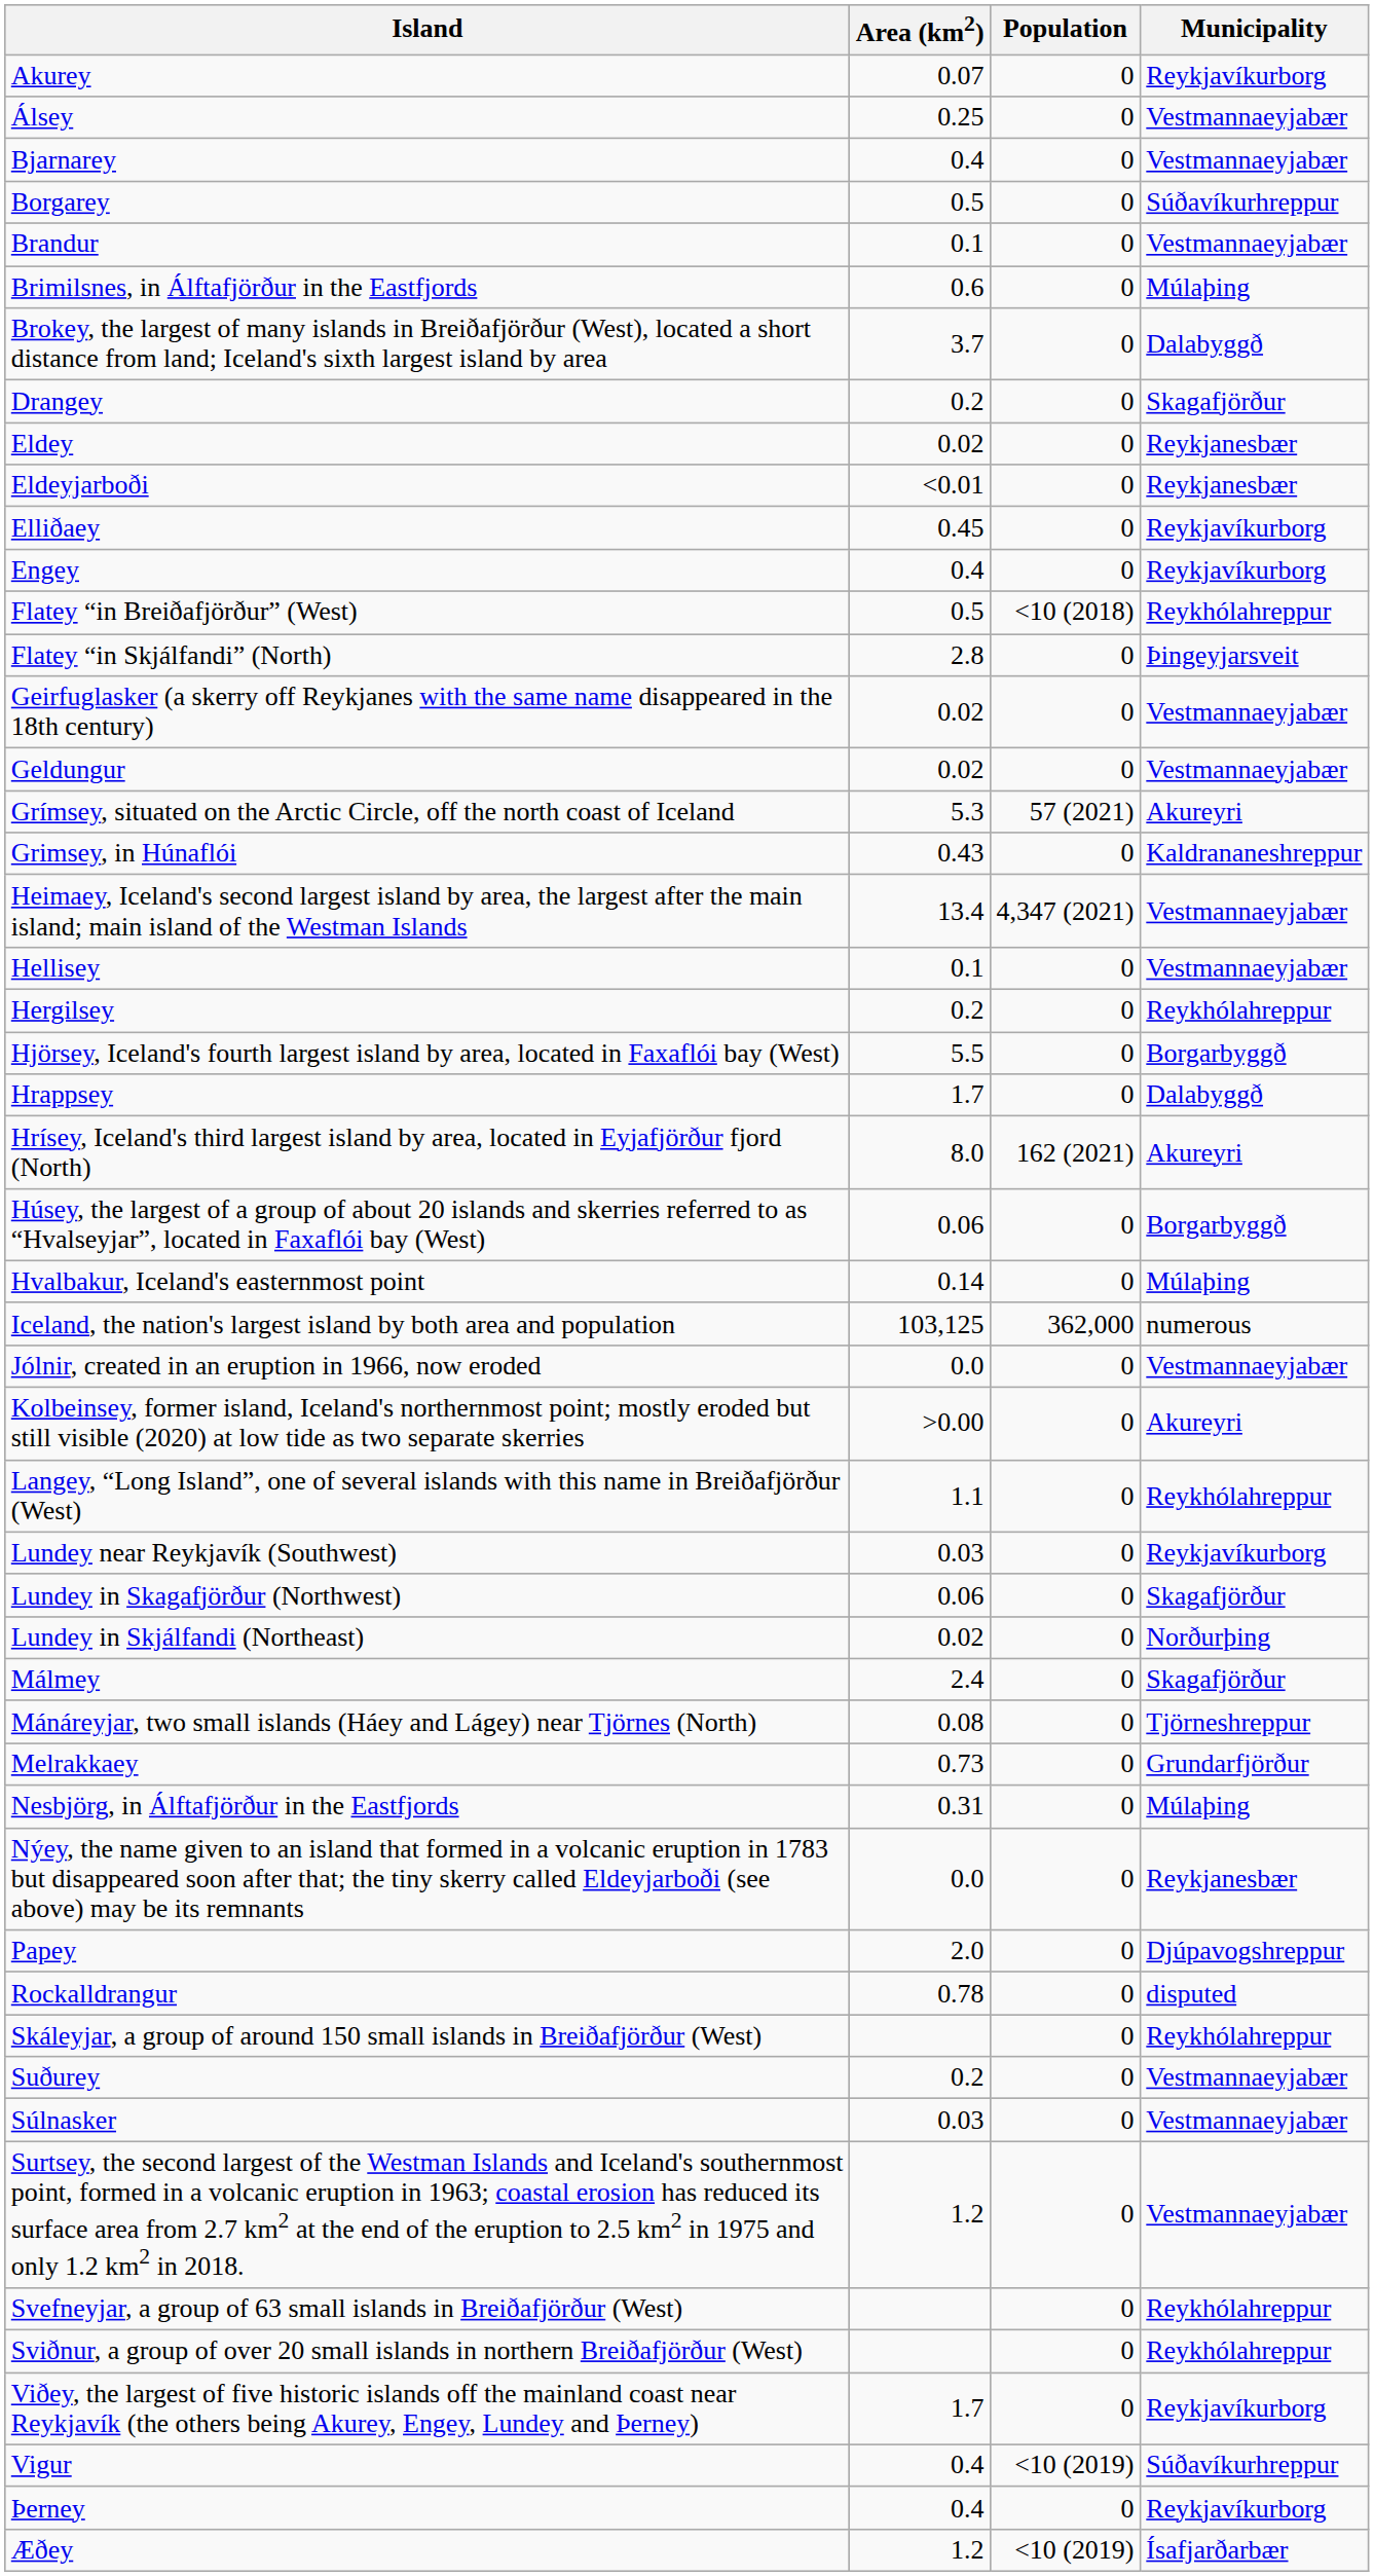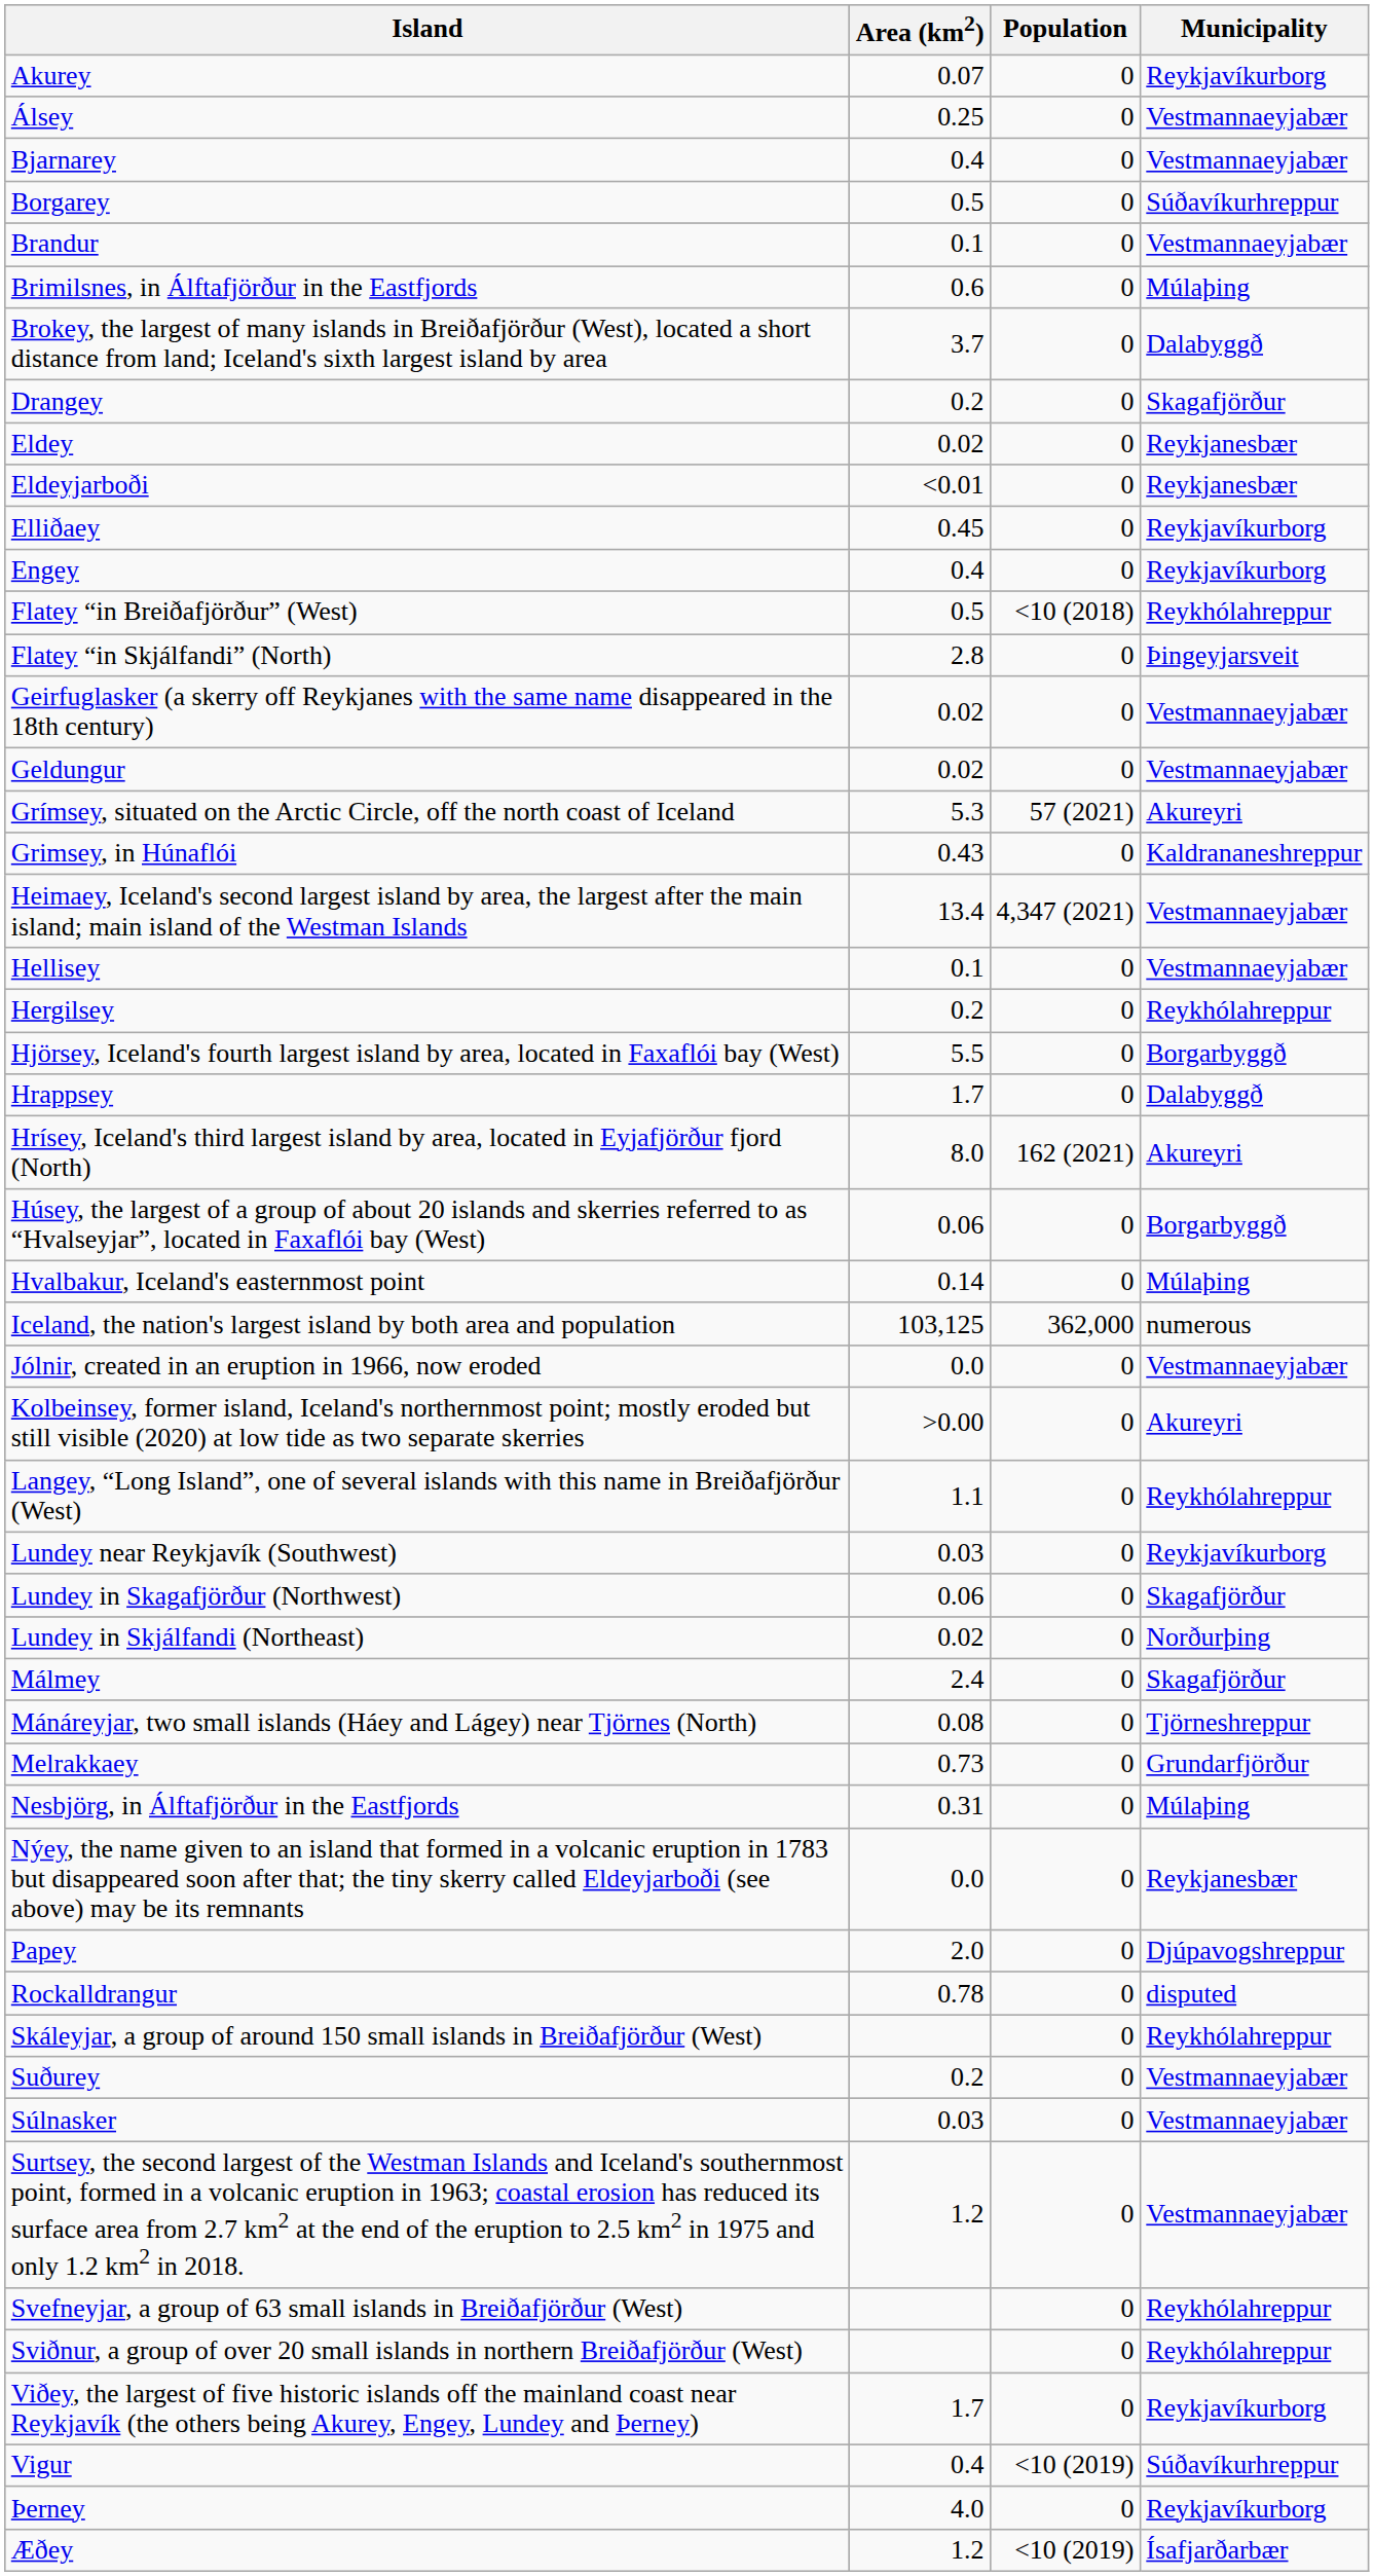 <table class="sortable wikitable">
 <tr>
 <th width=500>Island</th>
 <th data-sort-type="number">Area (km<sup>2</sup>)</th>
 <th>Population</th>
 <th>Municipality</th>
 </tr>
 <tr>
 <td><a href='#'>Akurey</a></td>
 <td style="text-align: right;">0.07</td>
 <td style="text-align: right;">0</td>
 <td><a href='#'>Reykjavíkurborg</a></td>
 </tr>
 <tr>
 <td><a href='#'>Álsey</a></td>
 <td style="text-align: right;">0.25</td>
 <td style="text-align: right;">0</td>
 <td><a href='#'>Vestmannaeyjabær</a></td>
 </tr>
 <tr>
 <td><a href='#'>Bjarnarey</a></td>
 <td style="text-align: right;">0.4</td>
 <td style="text-align: right;">0</td>
 <td><a href='#'>Vestmannaeyjabær</a></td>
 </tr>
 <tr>
 <td><a href='#'>Borgarey</a></td>
 <td style="text-align: right;">0.5</td>
 <td style="text-align: right;">0</td>
 <td><a href='#'>Súðavíkurhreppur</a></td>
 </tr>
 <tr>
 <td><a href='#'>Brandur</a></td>
 <td style="text-align: right;">0.1</td>
 <td style="text-align: right;">0</td>
 <td><a href='#'>Vestmannaeyjabær</a></td>
 </tr>
 <tr>
 <td><a href='#'>Brimilsnes</a>, in <a href='#'>Álftafjörður</a> in the <a href='#'>Eastfjords</a></td>
 <td style="text-align: right;">0.6</td>
 <td style="text-align: right;">0</td>
 <td><a href='#'>Múlaþing</a></td>
 </tr>
 <tr>
 <td><a href='#'>Brokey</a>, the largest of many islands in Breiðafjörður (West), located a short distance from land; Iceland's sixth largest island by area</td>
 <td style="text-align: right;">3.7</td>
 <td style="text-align: right;">0</td>
 <td><a href='#'>Dalabyggð</a></td>
 </tr>
 <tr>
 <td><a href='#'>Drangey</a></td>
 <td style="text-align: right;">0.2</td>
 <td style="text-align: right;">0</td>
 <td><a href='#'>Skagafjörður</a></td>
 </tr>
 <tr>
 <td><a href='#'>Eldey</a></td>
 <td style="text-align: right;">0.02</td>
 <td style="text-align: right;">0</td>
 <td><a href='#'>Reykjanesbær</a></td>
 </tr>
 <tr>
 <td><a href='#'>Eldeyjarboði</a></td>
 <td style="text-align: right;"><0.01</td>
 <td style="text-align: right;">0</td>
 <td><a href='#'>Reykjanesbær</a></td>
 </tr>
 <tr>
 <td><a href='#'>Elliðaey</a></td>
 <td style="text-align: right;">0.45</td>
 <td style="text-align: right;">0</td>
 <td><a href='#'>Reykjavíkurborg</a></td>
 </tr>
 <tr>
 <td><a href='#'>Engey</a></td>
 <td style="text-align: right;">0.4</td>
 <td style="text-align: right;">0</td>
 <td><a href='#'>Reykjavíkurborg</a></td>
 </tr>
 <tr>
 <td><a href='#'>Flatey</a> “in Breiðafjörður” (West)</td>
 <td style="text-align: right;">0.5</td>
 <td style="text-align: right;"><10 (2018)</td>
 <td><a href='#'>Reykhólahreppur</a></td>
 </tr>
 <tr>
 <td><a href='#'>Flatey</a> “in Skjálfandi” (North)</td>
 <td style="text-align: right;">2.8</td>
 <td style="text-align: right;">0</td>
 <td><a href='#'>Þingeyjarsveit</a></td>
 </tr>
 <tr>
 <td><a href='#'>Geirfuglasker</a> (a skerry off Reykjanes <a href='#'>with the same name</a> disappeared in the 18th century)</td>
 <td style="text-align: right;">0.02</td>
 <td style="text-align: right;">0</td>
 <td><a href='#'>Vestmannaeyjabær</a></td>
 </tr>
 <tr>
 <td><a href='#'>Geldungur</a></td>
 <td style="text-align: right;">0.02</td>
 <td style="text-align: right;">0</td>
 <td><a href='#'>Vestmannaeyjabær</a></td>
 </tr>
 <tr>
 <td><a href='#'>Grímsey</a>, situated on the Arctic Circle, off the north coast of Iceland</td>
 <td style="text-align: right;">5.3</td>
 <td style="text-align: right;">57 (2021)</td>
 <td><a href='#'>Akureyri</a></td>
 </tr>
 <tr>
 <td><a href='#'>Grimsey</a>, in <a href='#'>Húnaflói</a></td>
 <td style="text-align: right;">0.43</td>
 <td style="text-align: right;">0</td>
 <td><a href='#'>Kaldrananeshreppur</a></td>
 </tr>
 <tr>
 <td><a href='#'>Heimaey</a>, Iceland's second largest island by area, the largest after the main island; main island of the <a href='#'>Westman Islands</a></td>
 <td style="text-align: right;">13.4</td>
 <td style="text-align: right;">4,347 (2021)</td>
 <td><a href='#'>Vestmannaeyjabær</a></td>
 </tr>
 <tr>
 <td><a href='#'>Hellisey</a></td>
 <td style="text-align: right;">0.1</td>
 <td style="text-align: right;">0</td>
 <td><a href='#'>Vestmannaeyjabær</a></td>
 </tr>
 <tr>
 <td><a href='#'>Hergilsey</a></td>
 <td style="text-align: right;">0.2</td>
 <td style="text-align: right;">0</td>
 <td><a href='#'>Reykhólahreppur</a></td>
 </tr>
 <tr>
 <td><a href='#'>Hjörsey</a>, Iceland's fourth largest island by area, located in <a href='#'>Faxaflói</a> bay (West)</td>
 <td style="text-align: right;">5.5</td>
 <td style="text-align: right;">0</td>
 <td><a href='#'>Borgarbyggð</a></td>
 </tr>
 <tr>
 <td><a href='#'>Hrappsey</a></td>
 <td style="text-align: right;">1.7</td>
 <td style="text-align: right;">0</td>
 <td><a href='#'>Dalabyggð</a></td>
 </tr>
 <tr>
 <td><a href='#'>Hrísey</a>, Iceland's third largest island by area, located in <a href='#'>Eyjafjörður</a> fjord (North)</td>
 <td style="text-align: right;">8.0</td>
 <td style="text-align: right;">162 (2021)</td>
 <td><a href='#'>Akureyri</a></td>
 </tr>
 <tr>
 <td><a href='#'>Húsey</a>, the largest of a group of about 20 islands and skerries referred to as “Hvalseyjar”, located in <a href='#'>Faxaflói</a> bay (West)</td>
 <td style="text-align: right;">0.06</td>
 <td style="text-align: right;">0</td>
 <td><a href='#'>Borgarbyggð</a></td>
 </tr>
 <tr>
 <td><a href='#'>Hvalbakur</a>, Iceland's easternmost point</td>
 <td style="text-align: right;">0.14</td>
 <td style="text-align: right;">0</td>
 <td><a href='#'>Múlaþing</a></td>
 </tr>
 <tr>
 <td><a href='#'>Iceland</a>, the nation's largest island by both area and population</td>
 <td style="text-align: right;">103,125</td>
 <td style="text-align: right;">362,000</td>
 <td>numerous</td>
 </tr>
 <tr>
 <td><a href='#'>Jólnir</a>, created in an eruption in 1966, now eroded</td>
 <td style="text-align: right;">0.0</td>
 <td style="text-align: right;">0</td>
 <td><a href='#'>Vestmannaeyjabær</a></td>
 </tr>
 <tr>
 <td><a href='#'>Kolbeinsey</a>, former island, Iceland's northernmost point; mostly eroded but still visible (2020) at low tide as two separate skerries</td>
 <td style="text-align: right;">>0.00</td>
 <td style="text-align: right;">0</td>
 <td><a href='#'>Akureyri</a></td>
 </tr>
 <tr>
 <td><a href='#'>Langey</a>, “Long Island”, one of several islands with this name in Breiðafjörður (West)</td>
 <td style="text-align: right;">1.1</td>
 <td style="text-align: right;">0</td>
 <td><a href='#'>Reykhólahreppur</a></td>
 </tr>
 <tr>
 <td><a href='#'>Lundey</a> near Reykjavík (Southwest)</td>
 <td style="text-align: right;">0.03</td>
 <td style="text-align: right;">0</td>
 <td><a href='#'>Reykjavíkurborg</a></td>
 </tr>
 <tr>
 <td><a href='#'>Lundey</a> in <a href='#'>Skagafjörður</a> (Northwest)</td>
 <td style="text-align: right;">0.06</td>
 <td style="text-align: right;">0</td>
 <td><a href='#'>Skagafjörður</a></td>
 </tr>
 <tr>
 <td><a href='#'>Lundey</a> in <a href='#'>Skjálfandi</a> (Northeast)</td>
 <td style="text-align: right;">0.02</td>
 <td style="text-align: right;">0</td>
 <td><a href='#'>Norðurþing</a></td>
 </tr>
 <tr>
 <td><a href='#'>Málmey</a></td>
 <td style="text-align: right;">2.4</td>
 <td style="text-align: right;">0</td>
 <td><a href='#'>Skagafjörður</a></td>
 </tr>
 <tr>
 <td><a href='#'>Mánáreyjar</a>, two small islands (Háey and Lágey) near <a href='#'>Tjörnes</a> (North)</td>
 <td style="text-align: right;">0.08</td>
 <td style="text-align: right;">0</td>
 <td><a href='#'>Tjörneshreppur</a></td>
 </tr>
 <tr>
 <td><a href='#'>Melrakkaey</a></td>
 <td style="text-align: right;">0.73</td>
 <td style="text-align: right;">0</td>
 <td><a href='#'>Grundarfjörður</a></td>
 </tr>
 <tr>
 <td><a href='#'>Nesbjörg</a>, in <a href='#'>Álftafjörður</a> in the <a href='#'>Eastfjords</a></td>
 <td style="text-align: right;">0.31</td>
 <td style="text-align: right;">0</td>
 <td><a href='#'>Múlaþing</a></td>
 </tr>
 <tr>
 <td><a href='#'>Nýey</a>, the name given to an island that formed in a volcanic eruption in 1783 but disappeared soon after that; the tiny skerry called <a href='#'>Eldeyjarboði</a> (see above) may be its remnants</td>
 <td style="text-align: right;">0.0</td>
 <td style="text-align: right;">0</td>
 <td><a href='#'>Reykjanesbær</a></td>
 </tr>
 <tr>
 <td><a href='#'>Papey</a></td>
 <td style="text-align: right;">2.0</td>
 <td style="text-align: right;">0</td>
 <td><a href='#'>Djúpavogshreppur</a></td>
 </tr>
 <tr>
 <td><a href='#'>Rockalldrangur</a></td>
 <td style="text-align: right;">0.78</td>
 <td style="text-align: right;">0</td>
 <td><a href='#'>disputed</a></td>
 </tr>
 <tr>
 <td><a href='#'>Skáleyjar</a>, a group of around 150 small islands in <a href='#'>Breiðafjörður</a> (West)</td>
 <td></td>
 <td style="text-align: right;">0</td>
 <td><a href='#'>Reykhólahreppur</a></td>
 </tr>
 <tr>
 <td><a href='#'>Suðurey</a></td>
 <td style="text-align: right;">0.2</td>
 <td style="text-align: right;">0</td>
 <td><a href='#'>Vestmannaeyjabær</a></td>
 </tr>
 <tr>
 <td><a href='#'>Súlnasker</a></td>
 <td style="text-align: right;">0.03</td>
 <td style="text-align: right;">0</td>
 <td><a href='#'>Vestmannaeyjabær</a></td>
 </tr>
 <tr>
 <td><a href='#'>Surtsey</a>, the second largest of the <a href='#'>Westman Islands</a> and Iceland's southernmost point, formed in a volcanic eruption in 1963; <a href='#'>coastal erosion</a> has reduced its surface area from 2.7 km<sup>2</sup> at the end of the eruption to 2.5 km<sup>2</sup> in 1975 and only 1.2 km<sup>2</sup> in 2018.</td>
 <td style="text-align: right;">1.2</td>
 <td style="text-align: right;">0</td>
 <td><a href='#'>Vestmannaeyjabær</a></td>
 </tr>
 <tr>
 <td><a href='#'>Svefneyjar</a>, a group of 63 small islands in <a href='#'>Breiðafjörður</a> (West)</td>
 <td></td>
 <td style="text-align: right;">0</td>
 <td><a href='#'>Reykhólahreppur</a></td>
 </tr>
 <tr>
 <td><a href='#'>Sviðnur</a>, a group of over 20 small islands in northern <a href='#'>Breiðafjörður</a> (West)</td>
 <td></td>
 <td style="text-align: right;">0</td>
 <td><a href='#'>Reykhólahreppur</a></td>
 </tr>
 <tr>
 <td><a href='#'>Viðey</a>, the largest of five historic islands off the mainland coast near <a href='#'>Reykjavík</a> (the others being <a href='#'>Akurey</a>, <a href='#'>Engey</a>, <a href='#'>Lundey</a> and <a href='#'>Þerney</a>)</td>
 <td style="text-align: right;">1.7</td>
 <td style="text-align: right;">0</td>
 <td><a href='#'>Reykjavíkurborg</a></td>
 </tr>
 <tr>
 <td><a href='#'>Vigur</a></td>
 <td style="text-align: right;">0.4</td>
 <td style="text-align: right;"><10 (2019)</td>
 <td><a href='#'>Súðavíkurhreppur</a></td>
 </tr>
 <tr>
 <td><a href='#'>Þerney</a></td>
-<td style="text-align: right;">0.4</td>
+<td style="text-align: right;">4.0</td>
 <td style="text-align: right;">0</td>
 <td><a href='#'>Reykjavíkurborg</a></td>
 </tr>
 <tr>
 <td><a href='#'>Æðey</a></td>
 <td style="text-align: right;">1.2</td>
 <td style="text-align: right;"><10 (2019)</td>
 <td><a href='#'>Ísafjarðarbær</a></td>
 </tr>
 </table>
